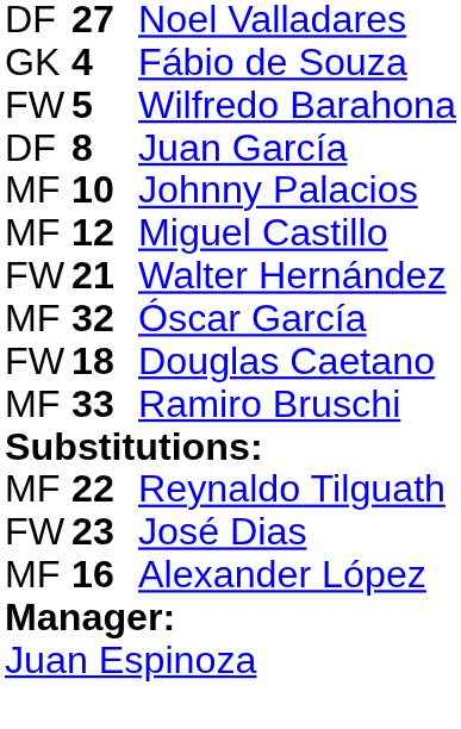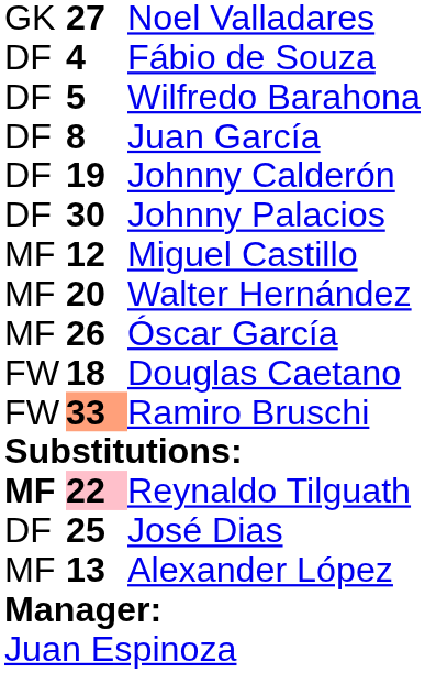 <table style = "font-size: 90%" cellspacing = "0" cellpadding = "0">
 <tr>
 <td colspan = 4></td>
 </tr>
 <tr>
 <th style="width:25px;"></th>
 <th style="width:25px;"></th>
 </tr>
 <tr>
-<td>DF</td>
+<td>GK</td>
 <td><strong>27</strong></td>
 <td> <a href='#'>Noel Valladares</a></td>
 </tr>
 <tr>
-<td>GK</td>
+<td>DF</td>
 <td><strong>4</strong></td>
 <td> <a href='#'>Fábio de Souza</a></td>
 <td></td>
 <td></td>
 </tr>
 <tr>
-<td>FW</td>
+<td>DF</td>
 <td><strong>5</strong></td>
 <td> <a href='#'>Wilfredo Barahona</a></td>
 <td></td>
 <td></td>
 </tr>
 <tr>
 <td>DF</td>
 <td><strong>8</strong></td>
 <td> <a href='#'>Juan García</a></td>
 <td></td>
 <td></td>
 </tr>
 <tr>
-<td>MF</td>
-<td><strong>10</strong></td>
+<td>DF</td>
+<td><strong>19</strong></td>
+<td> <a href='#'>Johnny Calderón</a></td>
+<td></td>
+<td></td>
+<td></td>
+<td></td>
+</tr>
+<tr>
+<td>DF</td>
+<td><strong>30</strong></td>
 <td> <a href='#'>Johnny Palacios</a></td>
 <td></td>
 <td></td>
 </tr>
 <tr>
 <td>MF</td>
 <td><strong>12</strong></td>
 <td> <a href='#'>Miguel Castillo</a></td>
 <td></td>
 <td></td>
 </tr>
 <tr>
-<td>FW</td>
-<td><strong>21</strong></td>
+<td>MF</td>
+<td><strong>20</strong></td>
 <td> <a href='#'>Walter Hernández</a></td>
 <td></td>
 <td></td>
 </tr>
 <tr>
 <td>MF</td>
-<td><strong>32</strong></td>
+<td><strong>26</strong></td>
 <td> <a href='#'>Óscar García</a></td>
 </tr>
 <tr>
 <td>FW</td>
 <td><strong>18</strong></td>
 <td> <a href='#'>Douglas Caetano</a></td>
 </tr>
 <tr>
-<td>MF</td>
-<td><strong>33</strong></td>
+<td>FW</td>
+<td style="background: lightsalmon;"><strong>33</strong></td>
 <td> <a href='#'>Ramiro Bruschi</a></td>
 </tr>
 <tr>
 <td colspan = 3><strong>Substitutions:</strong></td>
 </tr>
 <tr>
-<td>MF</td>
-<td><strong>22</strong></td>
+<td><strong>MF</strong></td>
+<td style="background: pink;"><strong>22</strong></td>
 <td> <a href='#'>Reynaldo Tilguath</a></td>
 <td></td>
 <td></td>
 </tr>
 <tr>
-<td>FW</td>
-<td><strong>23</strong></td>
+<td>DF</td>
+<td><strong>25</strong></td>
 <td> <a href='#'>José Dias</a></td>
 <td></td>
 <td></td>
 </tr>
 <tr>
 <td>MF</td>
-<td><strong>16</strong></td>
+<td><strong>13</strong></td>
 <td> <a href='#'>Alexander López</a></td>
 <td></td>
 <td></td>
 </tr>
 <tr>
 <td colspan = 3><strong>Manager:</strong></td>
 </tr>
 <tr>
 <td colspan = 3> <a href='#'>Juan Espinoza</a></td>
 </tr>
 </table>
